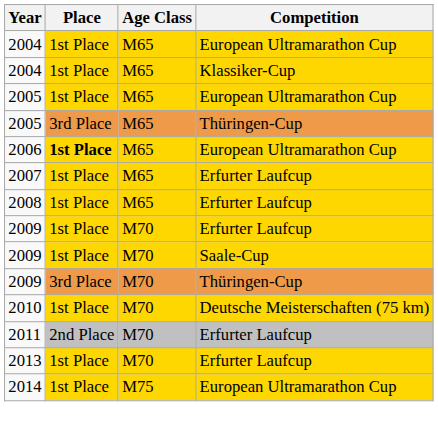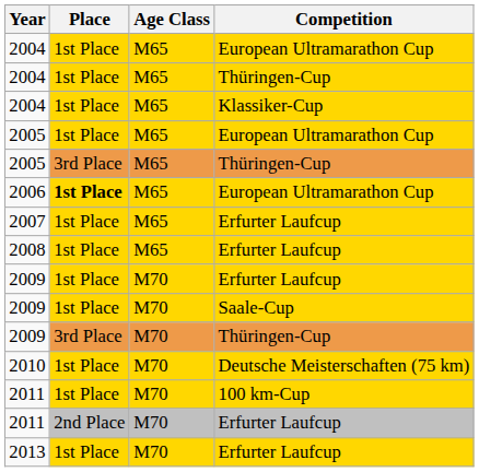 <table class="wikitable sortable">
 <tr>
 <th>Year</th>
 <th>Place</th>
 <th>Age Class</th>
 <th>Competition</th>
 </tr>
 <tr>
 <td>2004</td>
 <td style="background-color:#FFD700;">1st Place</td>
 <td style="background-color:#FFD700;">M65</td>
 <td style="background-color:#FFD700;">European Ultramarathon Cup</td>
+</tr>
+<tr>
+<td>2004</td>
+<td style="background-color:#FFD700;">1st Place</td>
+<td style="background-color:#FFD700;">M65</td>
+<td style="background-color:#FFD700;">Thüringen-Cup</td>
 </tr>
 <tr>
 <td>2004</td>
 <td style="background-color:#FFD700;">1st Place</td>
 <td style="background-color:#FFD700;">M65</td>
 <td style="background-color:#FFD700;">Klassiker-Cup</td>
 </tr>
 <tr>
 <td>2005</td>
 <td style="background-color:#FFD700;">1st Place</td>
 <td style="background-color:#FFD700;">M65</td>
 <td style="background-color:#FFD700;">European Ultramarathon Cup</td>
 </tr>
 <tr>
 <td>2005</td>
 <td style="background-color:#EE9A49;">3rd Place</td>
 <td style="background-color:#EE9A49;">M65</td>
 <td style="background-color:#EE9A49;">Thüringen-Cup</td>
 </tr>
 <tr>
 <td>2006</td>
 <td style="background-color:#FFD700;"><strong>1st Place</strong></td>
 <td style="background-color:#FFD700;">M65</td>
 <td style="background-color:#FFD700;">European Ultramarathon Cup</td>
 </tr>
 <tr>
 <td>2007</td>
 <td style="background-color:#FFD700;">1st Place</td>
 <td style="background-color:#FFD700;">M65</td>
 <td style="background-color:#FFD700;">Erfurter Laufcup</td>
 </tr>
 <tr>
 <td>2008</td>
 <td style="background-color:#FFD700;">1st Place</td>
 <td style="background-color:#FFD700;">M65</td>
 <td style="background-color:#FFD700;">Erfurter Laufcup</td>
 </tr>
 <tr>
 <td>2009</td>
 <td style="background-color:#FFD700;">1st Place</td>
 <td style="background-color:#FFD700;">M70</td>
 <td style="background-color:#FFD700;">Erfurter Laufcup</td>
 </tr>
 <tr>
 <td>2009</td>
 <td style="background-color:#FFD700;">1st Place</td>
 <td style="background-color:#FFD700;">M70</td>
 <td style="background-color:#FFD700;">Saale-Cup</td>
 </tr>
 <tr>
 <td>2009</td>
 <td style="background-color:#EE9A49;">3rd Place</td>
 <td style="background-color:#EE9A49;">M70</td>
 <td style="background-color:#EE9A49;">Thüringen-Cup</td>
 </tr>
 <tr>
 <td>2010</td>
 <td style="background-color:#FFD700;">1st Place</td>
 <td style="background-color:#FFD700;">M70</td>
 <td style="background-color:#FFD700;">Deutsche Meisterschaften (75 km)</td>
 </tr>
 <tr>
 <td>2011</td>
+<td style="background-color:#FFD700;">1st Place</td>
+<td style="background-color:#FFD700;">M70</td>
+<td style="background-color:#FFD700;">100 km-Cup</td>
+</tr>
+<tr>
+<td>2011</td>
 <td style="background-color:#C0C0C0;">2nd Place</td>
 <td style="background-color:#C0C0C0;">M70</td>
 <td style="background-color:#C0C0C0;">Erfurter Laufcup</td>
 </tr>
 <tr>
 <td>2013</td>
 <td style="background-color:#FFD700;">1st Place</td>
 <td style="background-color:#FFD700;">M70</td>
 <td style="background-color:#FFD700;">Erfurter Laufcup</td>
 </tr>
-<tr>
-<td>2014</td>
-<td style="background-color:#FFD700;">1st Place</td>
-<td style="background-color:#FFD700;">M75</td>
-<td style="background-color:#FFD700;">European Ultramarathon Cup</td>
-</tr>
 </table>
